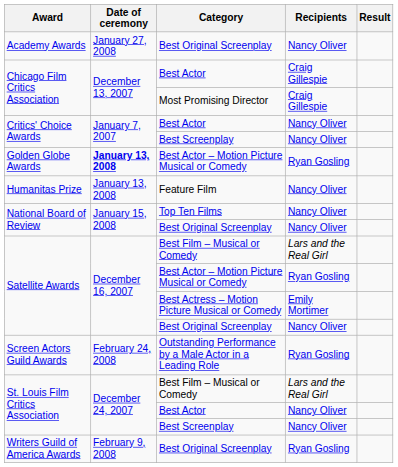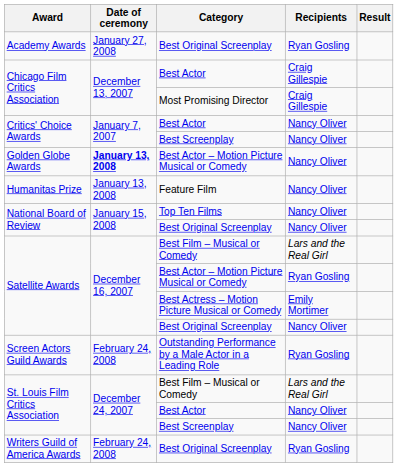 <table class="wikitable">
 <tr>
 <th>Award</th>
 <th>Date of ceremony</th>
 <th>Category</th>
 <th>Recipients</th>
 <th>Result</th>
 </tr>
 <tr>
 <td><a href='#'>Academy Awards</a></td>
 <td><a href='#'>January 27, 2008</a></td>
 <td><a href='#'>Best Original Screenplay</a></td>
-<td><a href='#'>Nancy Oliver</a></td>
+<td><a href='#'>Ryan Gosling</a></td>
 <td></td>
 </tr>
 <tr>
 <td rowspan="2"><a href='#'>Chicago Film Critics Association</a></td>
 <td rowspan="2"><a href='#'>December 13, 2007</a></td>
 <td><a href='#'>Best Actor</a></td>
 <td><a href='#'>Craig Gillespie</a></td>
 <td></td>
 </tr>
 <tr>
 <td>Most Promising Director</td>
 <td><a href='#'>Craig Gillespie</a></td>
 <td></td>
 </tr>
 <tr>
 <td rowspan="2"><a href='#'>Critics' Choice Awards</a></td>
 <td rowspan="2"><a href='#'>January 7, 2007</a></td>
 <td><a href='#'>Best Actor</a></td>
 <td><a href='#'>Nancy Oliver</a></td>
 <td></td>
 </tr>
 <tr>
 <td><a href='#'>Best Screenplay</a></td>
 <td><a href='#'>Nancy Oliver</a></td>
 <td></td>
 </tr>
 <tr>
 <td><a href='#'>Golden Globe Awards</a></td>
 <td><strong><a href='#'>January 13, 2008</a></strong></td>
 <td><a href='#'>Best Actor – Motion Picture Musical or Comedy</a></td>
-<td><a href='#'>Ryan Gosling</a></td>
+<td><a href='#'>Nancy Oliver</a></td>
 <td></td>
 </tr>
 <tr>
 <td><a href='#'>Humanitas Prize</a></td>
 <td><a href='#'>January 13, 2008</a></td>
 <td>Feature Film</td>
 <td><a href='#'>Nancy Oliver</a></td>
 <td></td>
 </tr>
 <tr>
 <td rowspan="2"><a href='#'>National Board of Review</a></td>
 <td rowspan="2"><a href='#'>January 15, 2008</a></td>
 <td><a href='#'>Top Ten Films</a></td>
 <td><a href='#'>Nancy Oliver</a></td>
 <td></td>
 </tr>
 <tr>
 <td><a href='#'>Best Original Screenplay</a></td>
 <td><a href='#'>Nancy Oliver</a></td>
 <td></td>
 </tr>
 <tr>
 <td rowspan="4"><a href='#'>Satellite Awards</a></td>
 <td rowspan="4"><a href='#'>December 16, 2007</a></td>
 <td><a href='#'>Best Film – Musical or Comedy</a></td>
 <td><em>Lars and the Real Girl</em></td>
 <td></td>
 </tr>
 <tr>
 <td><a href='#'>Best Actor – Motion Picture Musical or Comedy</a></td>
 <td><a href='#'>Ryan Gosling</a></td>
 <td></td>
 </tr>
 <tr>
 <td><a href='#'>Best Actress – Motion Picture Musical or Comedy</a></td>
 <td><a href='#'>Emily Mortimer</a></td>
 <td></td>
 </tr>
 <tr>
 <td><a href='#'>Best Original Screenplay</a></td>
 <td><a href='#'>Nancy Oliver</a></td>
 <td></td>
 </tr>
 <tr>
 <td><a href='#'>Screen Actors Guild Awards</a></td>
 <td><a href='#'>February 24, 2008</a></td>
 <td><a href='#'>Outstanding Performance by a Male Actor in a Leading Role</a></td>
 <td><a href='#'>Ryan Gosling</a></td>
 <td></td>
 </tr>
 <tr>
 <td rowspan="3"><a href='#'>St. Louis Film Critics Association</a></td>
 <td rowspan="3"><a href='#'>December 24, 2007</a></td>
 <td>Best Film – Musical or Comedy</td>
 <td><em>Lars and the Real Girl</em></td>
 <td></td>
 </tr>
 <tr>
 <td><a href='#'>Best Actor</a></td>
 <td><a href='#'>Nancy Oliver</a></td>
 <td></td>
 </tr>
 <tr>
 <td><a href='#'>Best Screenplay</a></td>
 <td><a href='#'>Nancy Oliver</a></td>
 <td></td>
 </tr>
 <tr>
 <td><a href='#'>Writers Guild of America Awards</a></td>
-<td><a href='#'>February 9, 2008</a></td>
+<td><a href='#'>February 24, 2008</a></td>
 <td><a href='#'>Best Original Screenplay</a></td>
 <td><a href='#'>Ryan Gosling</a></td>
 <td></td>
 </tr>
 </table>
